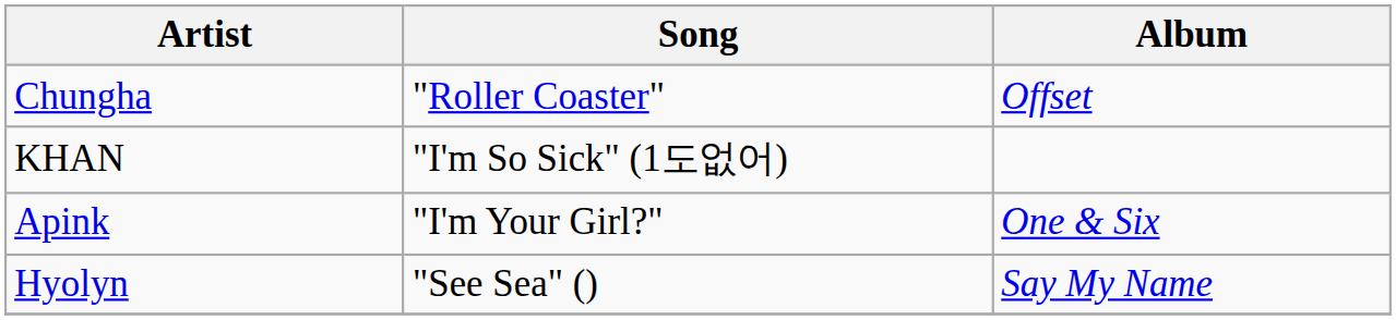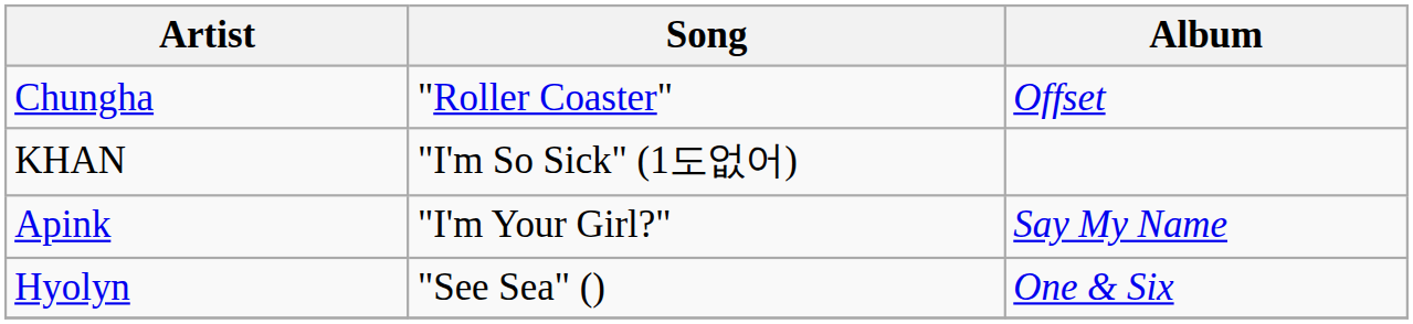 <table class="wikitable sortable">
 <tr>
 <th style="width:10em;">Artist</th>
 <th style="width:15em;">Song</th>
 <th style="width:10em;">Album</th>
 </tr>
 <tr>
 <td><a href='#'>Chungha</a></td>
 <td>"<a href='#'>Roller Coaster</a>"</td>
 <td><em><a href='#'>Offset</a></em></td>
 </tr>
 <tr>
 <td>KHAN</td>
 <td>"I'm So Sick" (1도없어)</td>
 <td></td>
 </tr>
 <tr>
 <td><a href='#'>Apink</a></td>
 <td>"I'm Your Girl?"</td>
-<td><em><a href='#'>One & Six</a></em></td>
+<td><em><a href='#'>Say My Name</a></em></td>
 </tr>
 <tr>
 <td><a href='#'>Hyolyn</a></td>
 <td>"See Sea" ()</td>
-<td><em><a href='#'>Say My Name</a></em></td>
+<td><em><a href='#'>One & Six</a></em></td>
 </tr>
 <tr>
 </tr>
 </table>
